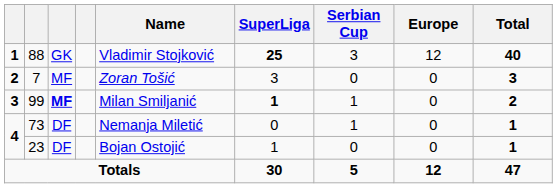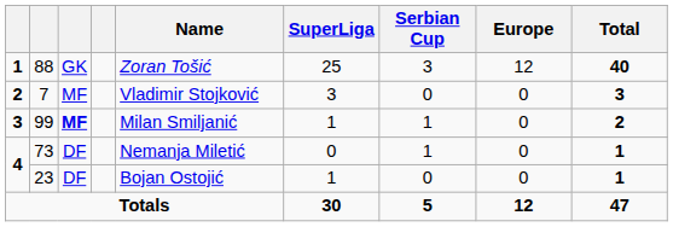 <table class="wikitable" style="text-align:center">
 <tr>
 <th width=15></th>
 <th width=15></th>
 <th width=15></th>
 <th width=15></th>
 <th width=145>Name</th>
 <th width=80><a href='#'>SuperLiga</a></th>
 <th width=80><a href='#'>Serbian Cup</a></th>
 <th width=80>Europe</th>
 <th width=80>Total</th>
 </tr>
 <tr>
 <td><strong>1</strong></td>
 <td>88</td>
 <td><a href='#'>GK</a></td>
 <td></td>
-<td align=left><a href='#'>Vladimir Stojković</a></td>
-<td><strong>25</strong></td>
+<td align=left><em><a href='#'>Zoran Tošić</a></em></td>
+<td>25</td>
 <td>3</td>
 <td>12</td>
 <td><strong>40</strong></td>
 </tr>
 <tr>
 <td><strong>2</strong></td>
 <td>7</td>
 <td><a href='#'>MF</a></td>
 <td></td>
-<td align=left><em><a href='#'>Zoran Tošić</a></em></td>
+<td align=left><a href='#'>Vladimir Stojković</a></td>
 <td>3</td>
 <td>0</td>
 <td>0</td>
 <td><strong>3</strong></td>
 </tr>
 <tr>
 <td><strong>3</strong></td>
 <td>99</td>
 <td><strong><a href='#'>MF</a></strong></td>
 <td></td>
 <td align=left><a href='#'>Milan Smiljanić</a></td>
-<td><strong>1</strong></td>
+<td>1</td>
 <td>1</td>
 <td>0</td>
 <td><strong>2</strong></td>
 </tr>
 <tr>
 <td rowspan=2><strong>4</strong></td>
 <td>73</td>
 <td><a href='#'>DF</a></td>
 <td></td>
 <td align=left><a href='#'>Nemanja Miletić</a></td>
 <td>0</td>
 <td>1</td>
 <td>0</td>
 <td><strong>1</strong></td>
 </tr>
 <tr>
 <td>23</td>
 <td><a href='#'>DF</a></td>
 <td></td>
 <td align=left><a href='#'>Bojan Ostojić</a></td>
 <td>1</td>
 <td>0</td>
 <td>0</td>
 <td><strong>1</strong></td>
 </tr>
 <tr>
 <td colspan=5><strong>Totals</strong></td>
 <td><strong>30</strong></td>
 <td><strong>5</strong></td>
 <td><strong>12</strong></td>
 <td><strong>47</strong></td>
 </tr>
 </table>
